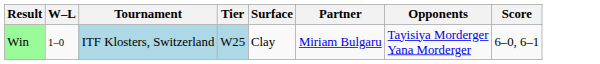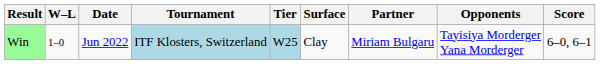 <table class="wikitable sortable">
 <tr>
 <th>Result</th>
 <th class="unsortable">W–L</th>
+<th>Date</th>
 <th>Tournament</th>
 <th>Tier</th>
 <th>Surface</th>
 <th>Partner</th>
 <th>Opponents</th>
 <th class="unsortable">Score</th>
 </tr>
 <tr>
 <td bgcolor="98FB98">Win</td>
 <td><small>1–0</small></td>
+<td><a href='#'>Jun 2022</a></td>
 <td bgcolor="lightblue">ITF Klosters, Switzerland</td>
 <td bgcolor="lightblue">W25</td>
 <td>Clay</td>
 <td> <a href='#'>Miriam Bulgaru</a></td>
 <td> <a href='#'>Tayisiya Morderger</a> <br>  <a href='#'>Yana Morderger</a></td>
 <td>6–0, 6–1</td>
 </tr>
 </table>
